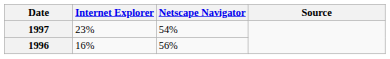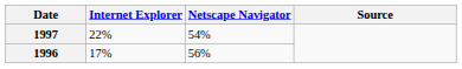 <table class="wikitable plainrowheaders" style="width: auto; table-layout: fixed;">
 <tr>
 <th scope="col" style="width:18%">Date</th>
 <th scope="col"><a href='#'>Internet Explorer</a></th>
 <th scope="col"><a href='#'>Netscape Navigator</a></th>
 <th scope="col" style="width:36%">Source</th>
 </tr>
 <tr>
 <th scope="row">1997</th>
-<td>23%</td>
+<td>22%</td>
 <td>54%</td>
 <td rowspan="2"></td>
 </tr>
 <tr>
 <th scope="row">1996</th>
-<td>16%</td>
+<td>17%</td>
 <td>56%</td>
 </tr>
 </table>
